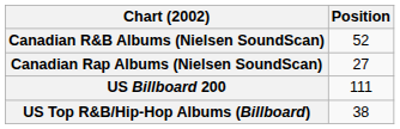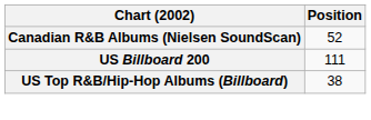 <table class="wikitable sortable plainrowheaders" style="text-align:center">
 <tr>
 <th scope="col">Chart (2002)</th>
 <th scope="col">Position</th>
 </tr>
 <tr>
 <th scope="row">Canadian R&B Albums (Nielsen SoundScan)</th>
 <td>52</td>
 </tr>
 <tr>
-<th scope="row">Canadian Rap Albums (Nielsen SoundScan)</th>
-<td>27</td>
-</tr>
-<tr>
 <th scope="row">US <em>Billboard</em> 200</th>
 <td>111</td>
 </tr>
 <tr>
 <th scope="row">US Top R&B/Hip-Hop Albums (<em>Billboard</em>)</th>
 <td>38</td>
 </tr>
 </table>
